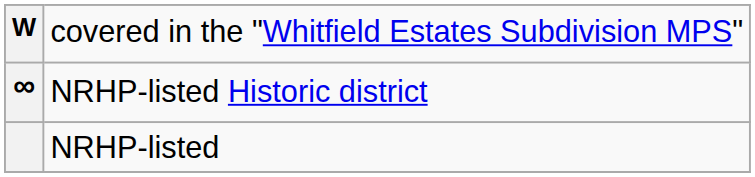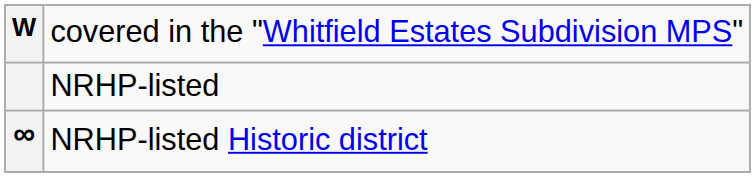 <table class="wikitable">
 <tr>
 <th><strong><sup>W</sup></strong></th>
 <td>covered in the "<a href='#'>Whitfield Estates Subdivision MPS</a>"</td>
 </tr>
 <tr>
+<th><strong> </strong></th>
+<td>NRHP-listed</td>
+</tr>
+<tr>
 <th><strong><sup><big>∞</big></sup></strong></th>
 <td>NRHP-listed <a href='#'>Historic district</a></td>
 </tr>
 <tr>
-<th><strong> </strong></th>
-<td>NRHP-listed</td>
-</tr>
-<tr>
 </tr>
 </table>
